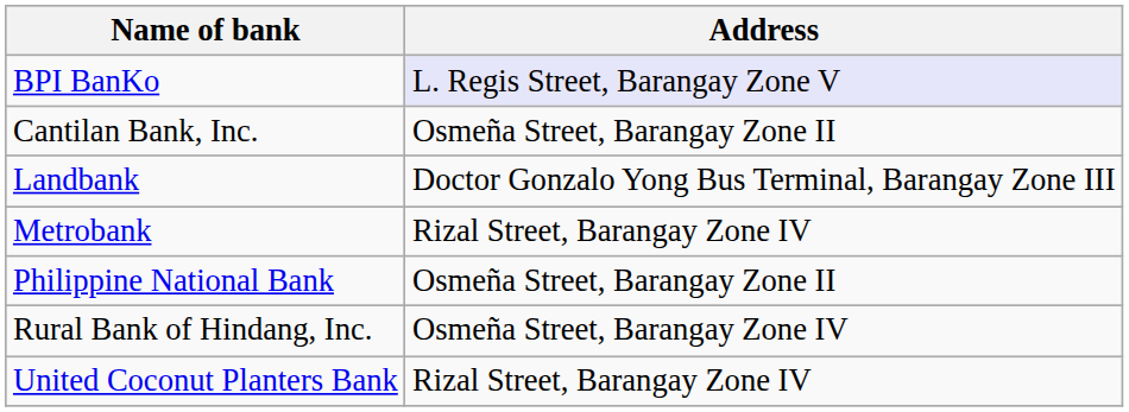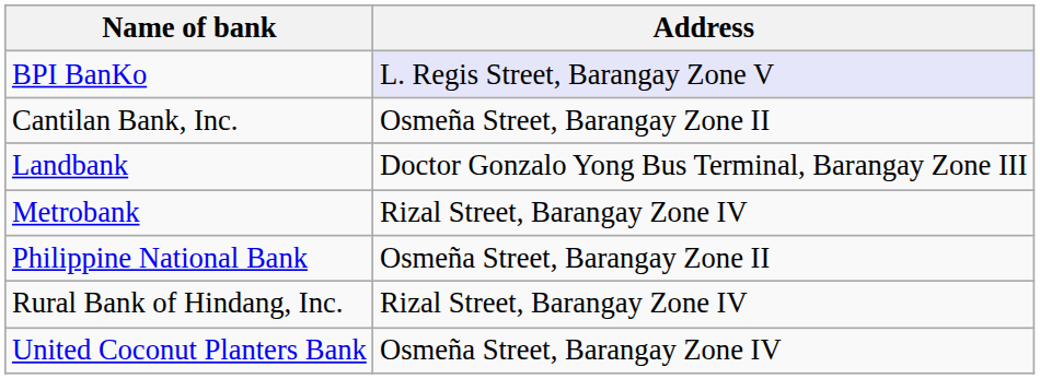 <table class="wikitable">
 <tr>
 <th>Name of bank</th>
 <th>Address</th>
 </tr>
 <tr>
 <td><a href='#'>BPI BanKo</a></td>
 <td style="background: lavender;">L. Regis Street, Barangay Zone V</td>
 </tr>
 <tr>
 <td>Cantilan Bank, Inc.</td>
 <td>Osmeña Street, Barangay Zone II</td>
 </tr>
 <tr>
 <td><a href='#'>Landbank</a></td>
 <td>Doctor Gonzalo Yong Bus Terminal, Barangay Zone III</td>
 </tr>
 <tr>
 <td><a href='#'>Metrobank</a></td>
 <td>Rizal Street, Barangay Zone IV</td>
 </tr>
 <tr>
 <td><a href='#'>Philippine National Bank</a></td>
 <td>Osmeña Street, Barangay Zone II</td>
 </tr>
 <tr>
 <td>Rural Bank of Hindang, Inc.</td>
-<td>Osmeña Street, Barangay Zone IV</td>
+<td>Rizal Street, Barangay Zone IV</td>
 </tr>
 <tr>
 <td><a href='#'>United Coconut Planters Bank</a></td>
-<td>Rizal Street, Barangay Zone IV</td>
+<td>Osmeña Street, Barangay Zone IV</td>
 </tr>
 </table>
